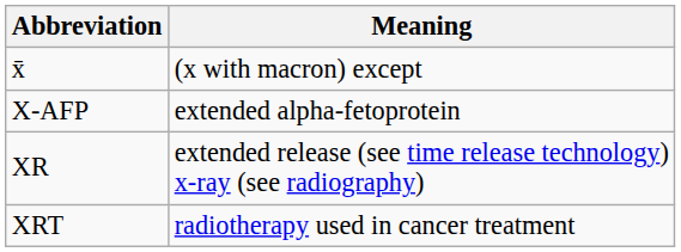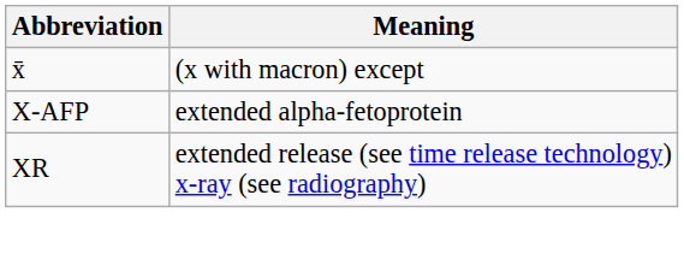 <table class="wikitable sortable">
 <tr>
 <th scope="col">Abbreviation</th>
 <th scope="col">Meaning</th>
 </tr>
 <tr>
 <td>x̄</td>
 <td>(x with macron) except</td>
 </tr>
 <tr>
 <td>X-AFP</td>
 <td>extended alpha-fetoprotein</td>
 </tr>
 <tr>
 <td>XR</td>
 <td>extended release (see <a href='#'>time release technology</a>) <br> <a href='#'>x-ray</a> (see <a href='#'>radiography</a>)</td>
 </tr>
-<tr>
-<td>XRT</td>
-<td><a href='#'>radiotherapy</a> used in cancer treatment</td>
-</tr>
 </table>
